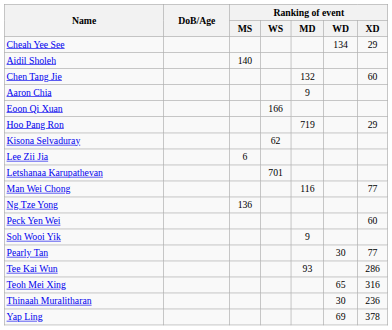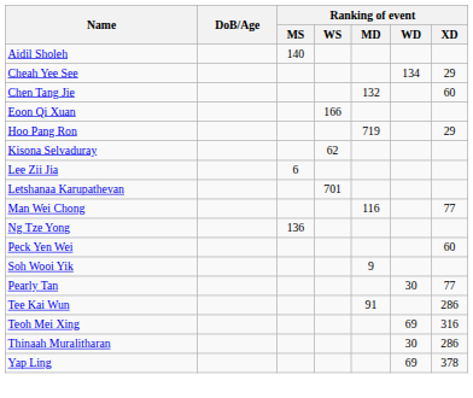 <table class="wikitable"  style="width:600px; font-size:95%; text-align:center">
 <tr>
 <th align="left" rowspan="2">Name</th>
 <th align="left" rowspan="2">DoB/Age</th>
 <th align="center" colspan="5">Ranking of event</th>
 </tr>
 <tr>
 <th align="left">MS</th>
 <th align="left">WS</th>
 <th align="left">MD</th>
 <th align="left">WD</th>
 <th align="left">XD</th>
 </tr>
 <tr>
+<td align="left"><a href='#'>Aidil Sholeh</a></td>
+<td align="left"></td>
+<td>140</td>
+<td></td>
+<td></td>
+<td></td>
+<td></td>
+</tr>
+<tr>
 <td align="left"><a href='#'>Cheah Yee See</a></td>
 <td align="left"></td>
 <td></td>
 <td></td>
 <td></td>
 <td>134</td>
 <td>29</td>
 </tr>
 <tr>
-<td align="left"><a href='#'>Aidil Sholeh</a></td>
-<td align="left"></td>
-<td>140</td>
-<td></td>
-<td></td>
-<td></td>
-<td></td>
-</tr>
-<tr>
 <td align="left"><a href='#'>Chen Tang Jie</a></td>
 <td align="left"></td>
 <td></td>
 <td></td>
 <td>132</td>
 <td></td>
 <td>60</td>
-</tr>
-<tr>
-<td align="left"><a href='#'>Aaron Chia</a></td>
-<td align="left"></td>
-<td></td>
-<td></td>
-<td>9</td>
-<td></td>
-<td></td>
 </tr>
 <tr>
 <td align="left"><a href='#'>Eoon Qi Xuan</a></td>
 <td align="left"></td>
 <td></td>
 <td>166</td>
 <td></td>
 <td></td>
 <td></td>
 </tr>
 <tr>
 <td align="left"><a href='#'>Hoo Pang Ron</a></td>
 <td align="left"></td>
 <td></td>
 <td></td>
 <td>719</td>
 <td></td>
 <td>29</td>
 </tr>
 <tr>
 <td align="left"><a href='#'>Kisona Selvaduray</a></td>
 <td align="left"></td>
 <td></td>
 <td>62</td>
 <td></td>
 <td></td>
 <td></td>
 </tr>
 <tr>
 <td align="left"><a href='#'>Lee Zii Jia</a></td>
 <td align="left"></td>
 <td>6</td>
 <td></td>
 <td></td>
 <td></td>
 <td></td>
 </tr>
 <tr>
 <td align="left"><a href='#'>Letshanaa Karupathevan</a></td>
 <td align="left"></td>
 <td></td>
 <td>701</td>
 <td></td>
 <td></td>
 <td></td>
 </tr>
 <tr>
 <td align="left"><a href='#'>Man Wei Chong</a></td>
 <td align="left"></td>
 <td></td>
 <td></td>
 <td>116</td>
 <td></td>
 <td>77</td>
 </tr>
 <tr>
 <td align="left"><a href='#'>Ng Tze Yong</a></td>
 <td align="left"></td>
 <td>136</td>
 <td></td>
 <td></td>
 <td></td>
 <td></td>
 </tr>
 <tr>
 <td align="left"><a href='#'>Peck Yen Wei</a></td>
 <td align="left"></td>
 <td></td>
 <td></td>
 <td></td>
 <td></td>
 <td>60</td>
 </tr>
 <tr>
 <td align="left"><a href='#'>Soh Wooi Yik</a></td>
 <td align="left"></td>
 <td></td>
 <td></td>
 <td>9</td>
 <td></td>
 <td></td>
 </tr>
 <tr>
 <td align="left"><a href='#'>Pearly Tan</a></td>
 <td align="left"></td>
 <td></td>
 <td></td>
 <td></td>
 <td>30</td>
 <td>77</td>
 </tr>
 <tr>
 <td align="left"><a href='#'>Tee Kai Wun</a></td>
 <td align="left"></td>
 <td></td>
 <td></td>
-<td>93</td>
+<td>91</td>
 <td></td>
 <td>286</td>
 </tr>
 <tr>
 <td align="left"><a href='#'>Teoh Mei Xing</a></td>
 <td align="left"></td>
 <td></td>
 <td></td>
 <td></td>
-<td>65</td>
+<td>69</td>
 <td>316</td>
 </tr>
 <tr>
 <td align="left"><a href='#'>Thinaah Muralitharan</a></td>
 <td align="left"></td>
 <td></td>
 <td></td>
 <td></td>
 <td>30</td>
-<td>236</td>
+<td>286</td>
 </tr>
 <tr>
 <td align="left"><a href='#'>Yap Ling</a></td>
 <td align="left"></td>
 <td></td>
 <td></td>
 <td></td>
 <td>69</td>
 <td>378</td>
 </tr>
 </table>
